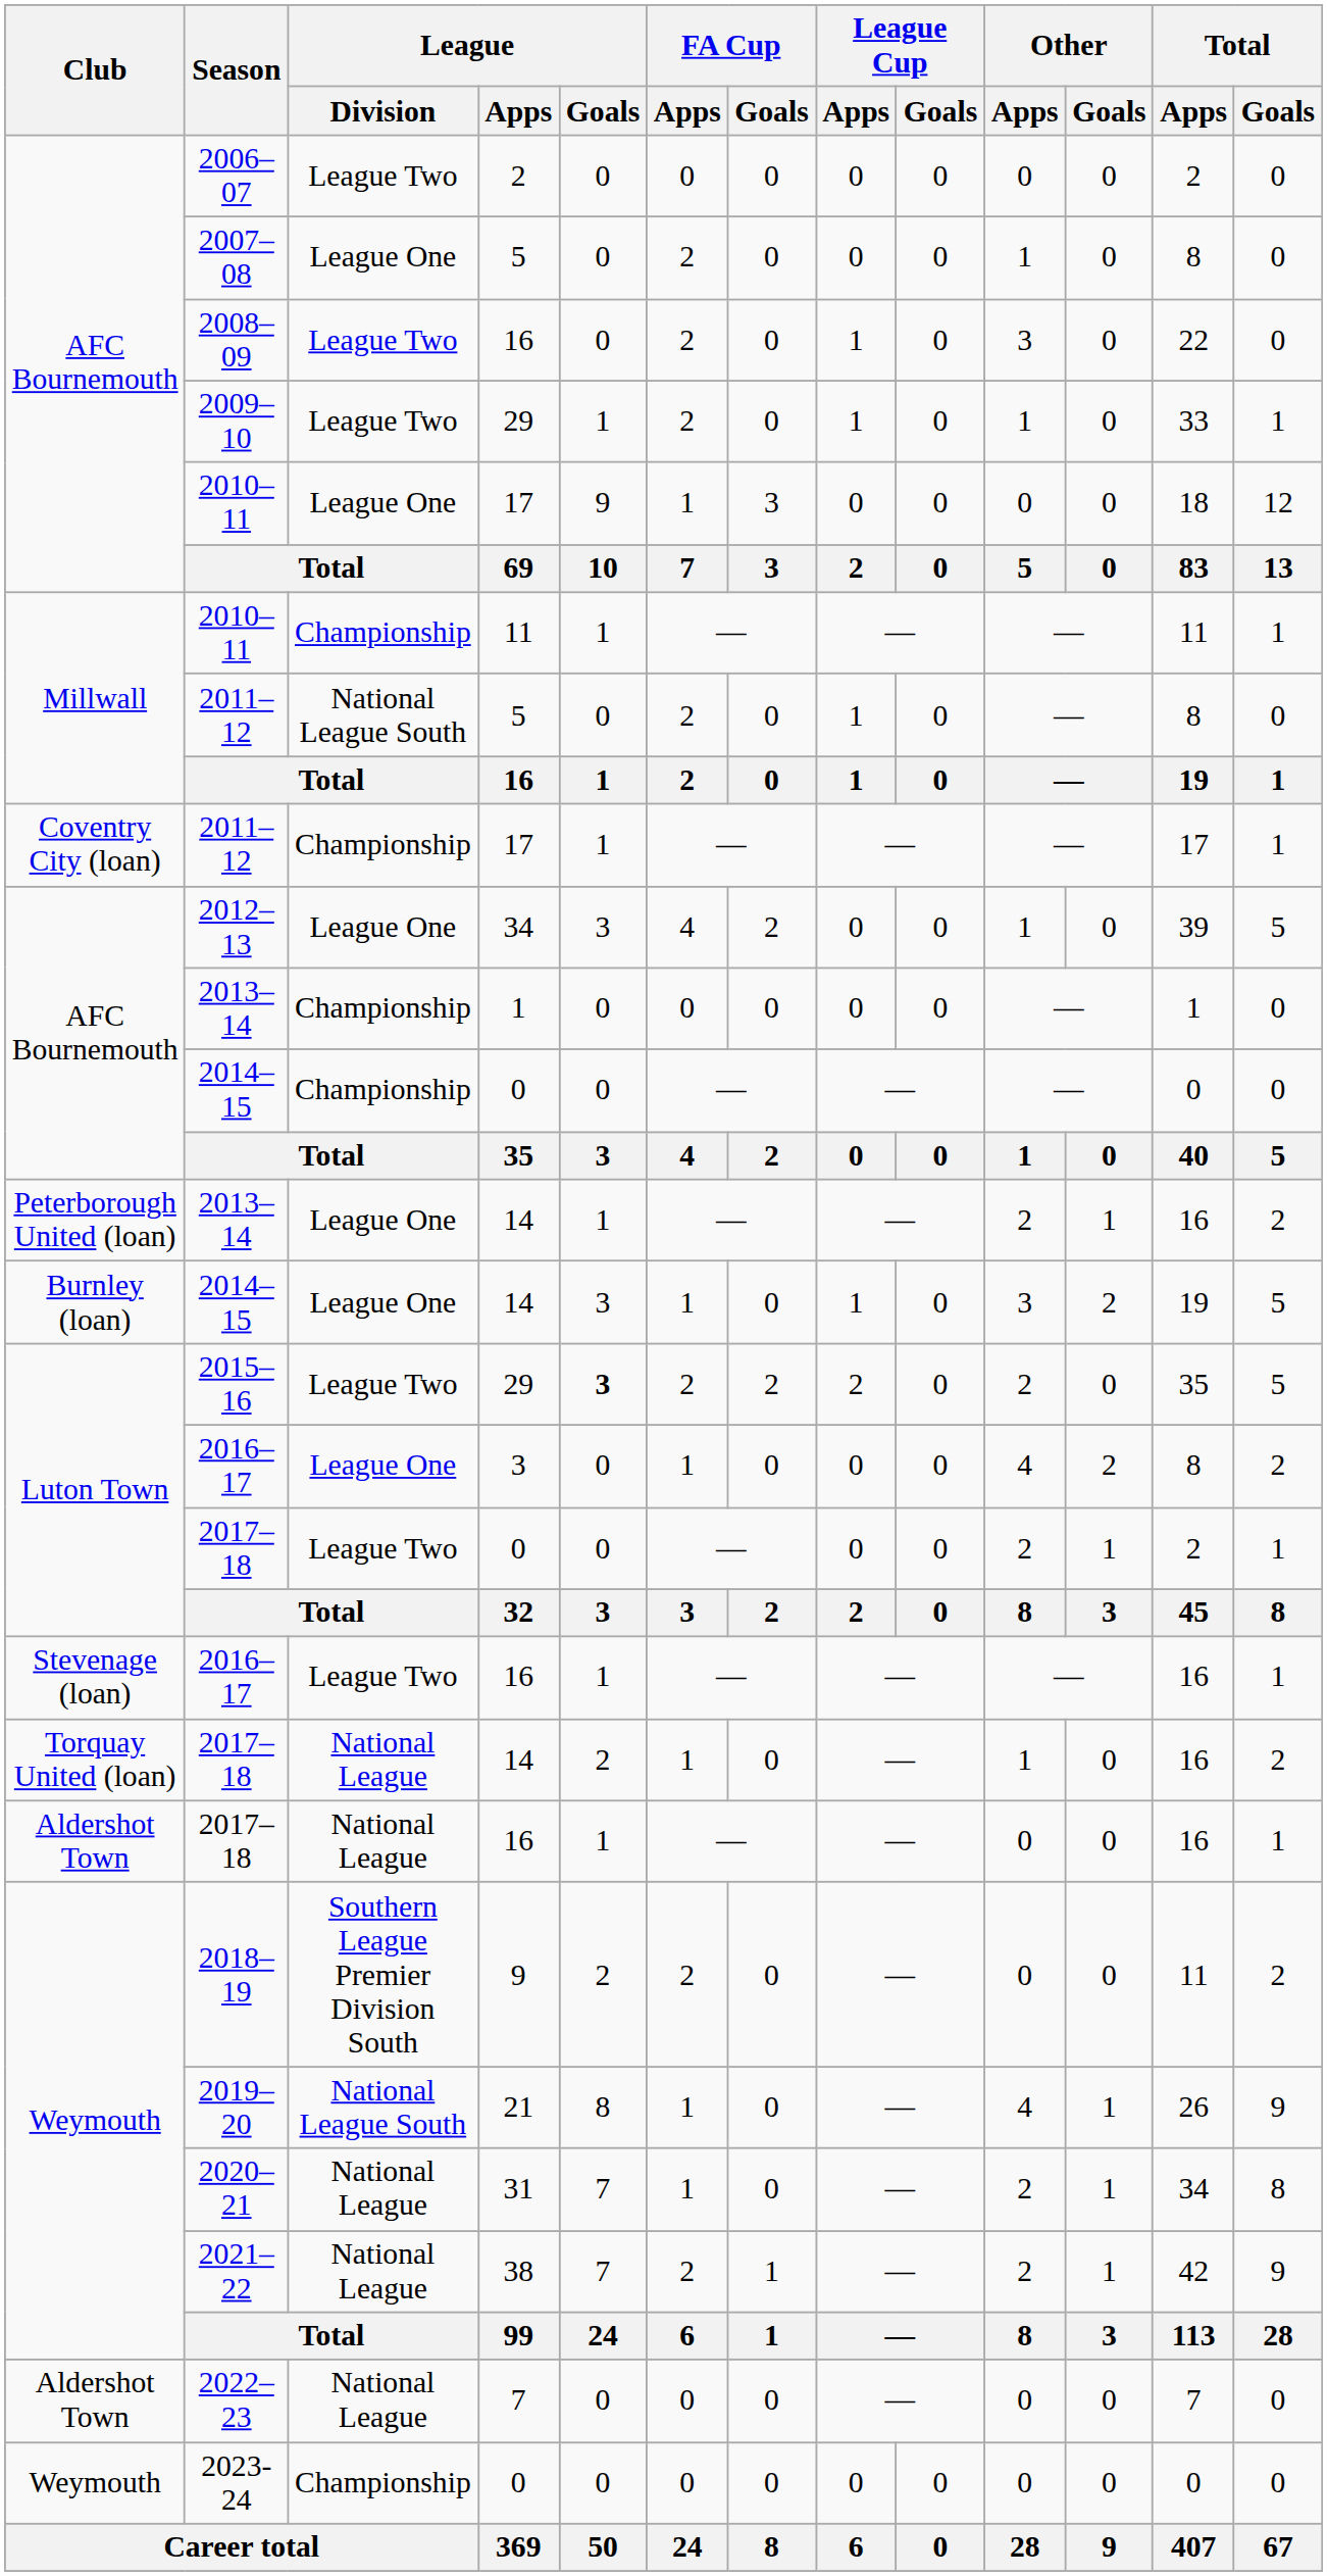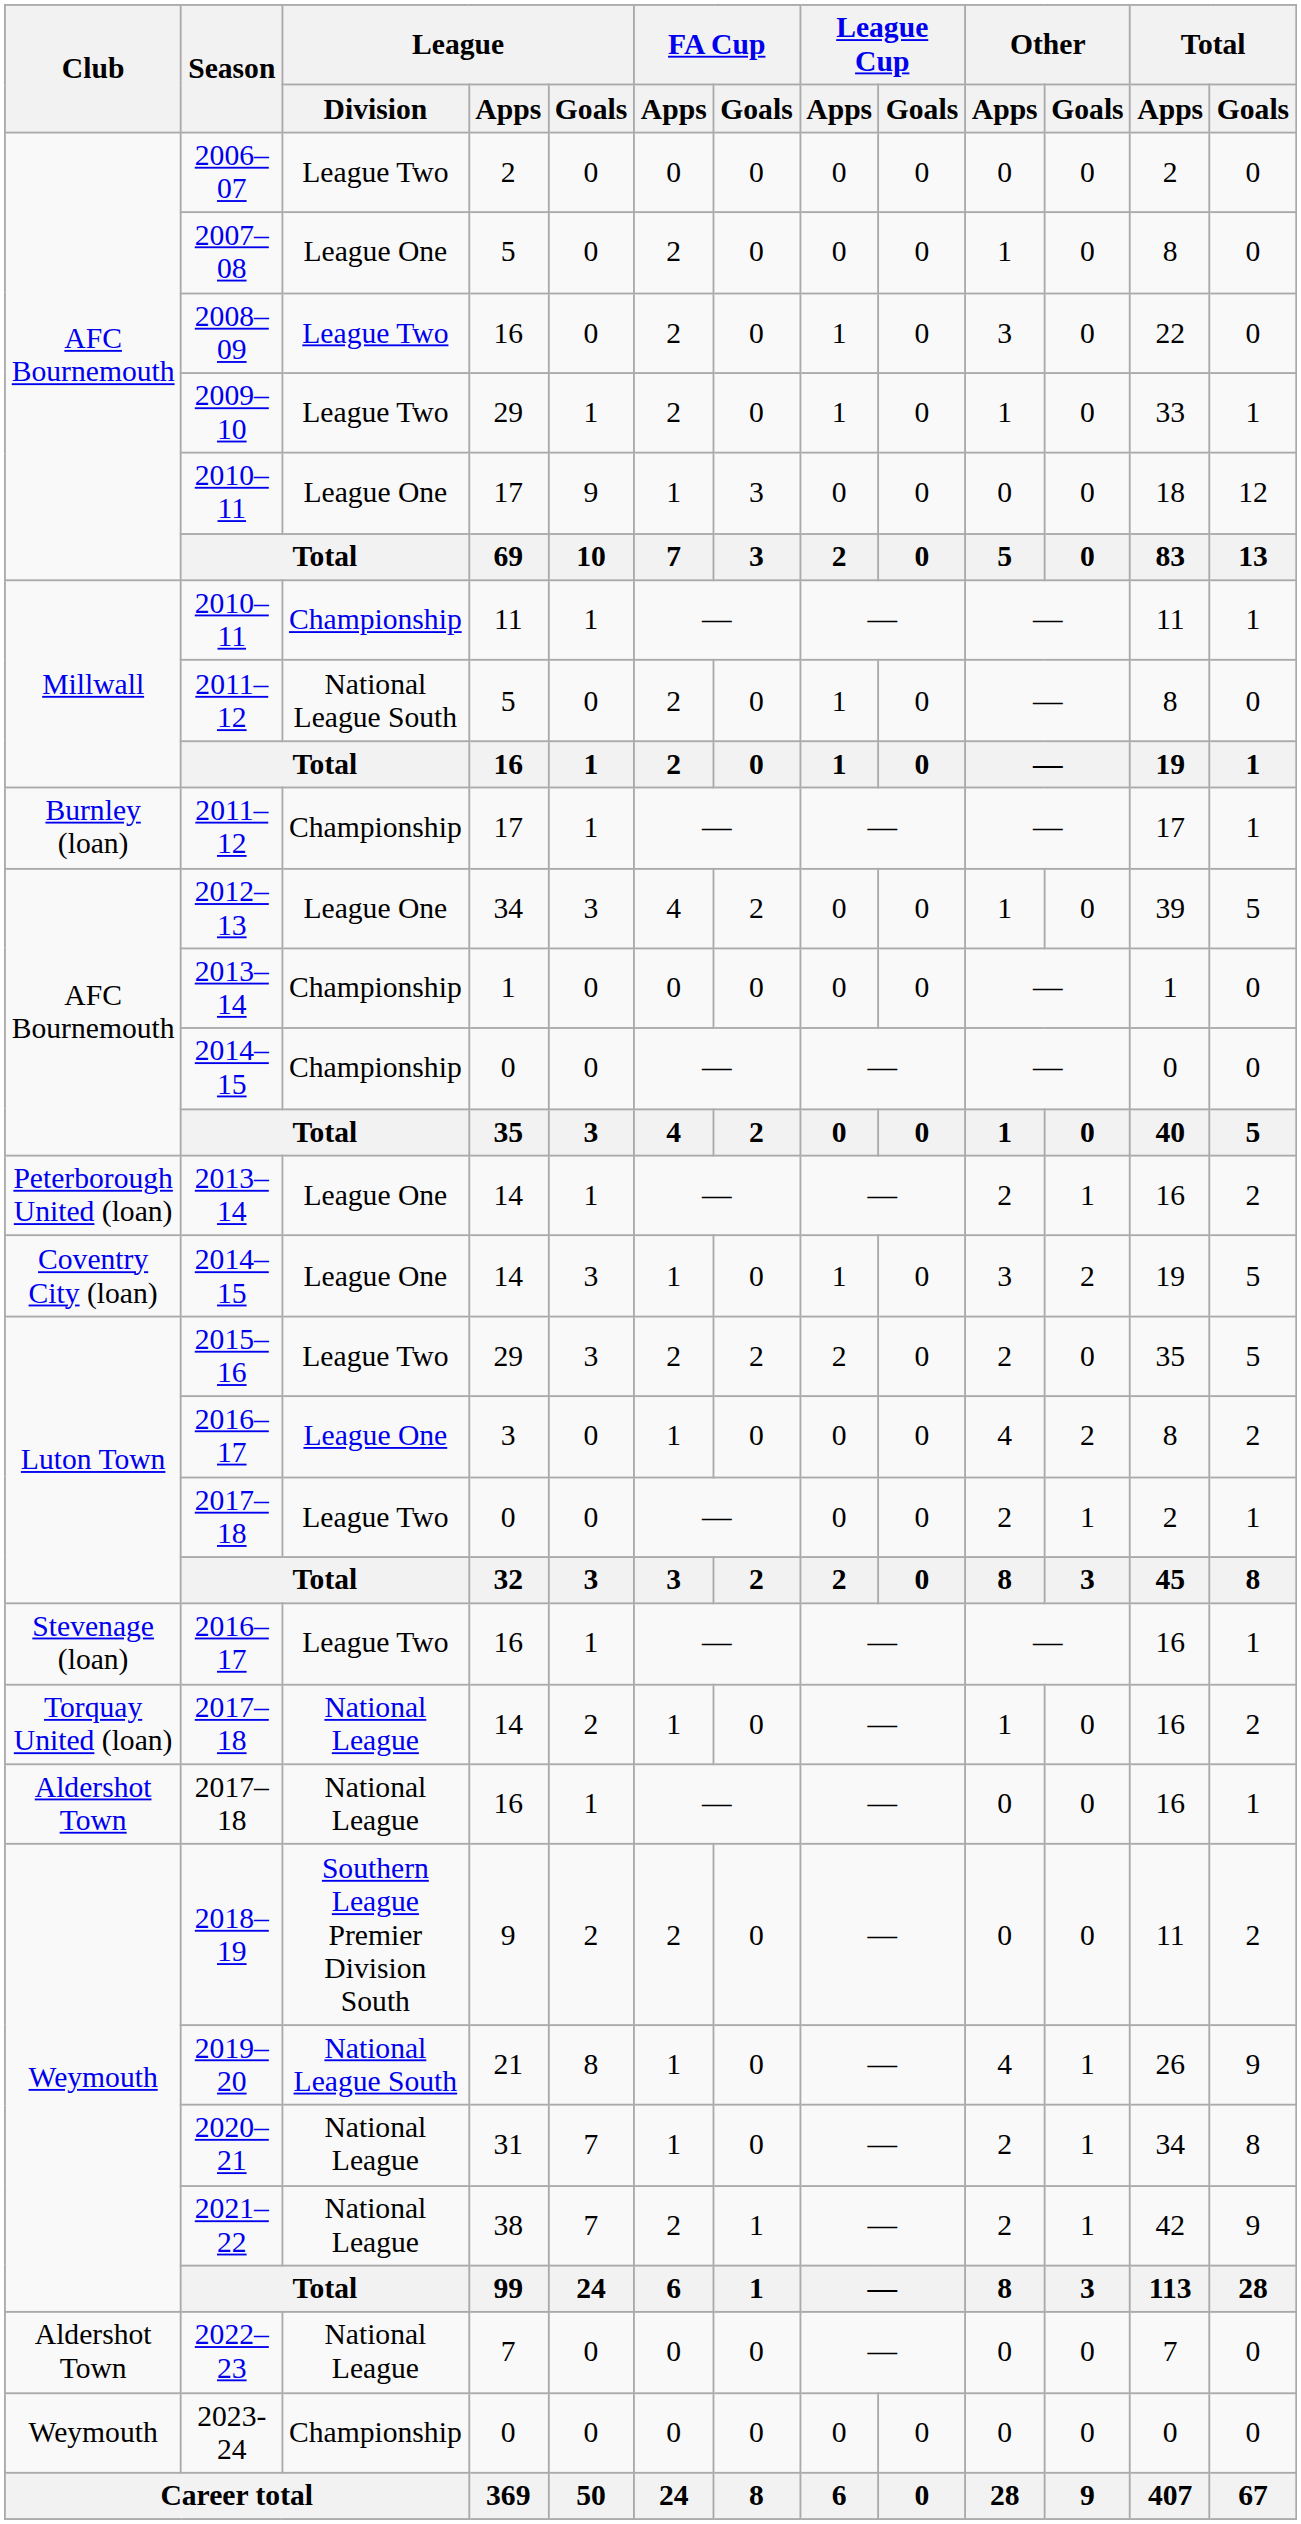 <table class=wikitable style=text-align:center>
 <tr>
 <th rowspan=2>Club</th>
 <th rowspan=2>Season</th>
 <th colspan=3>League</th>
 <th colspan=2><a href='#'>FA Cup</a></th>
 <th colspan=2><a href='#'>League Cup</a></th>
 <th colspan=2>Other</th>
 <th colspan=2>Total</th>
 </tr>
 <tr>
 <th>Division</th>
 <th>Apps</th>
 <th>Goals</th>
 <th>Apps</th>
 <th>Goals</th>
 <th>Apps</th>
 <th>Goals</th>
 <th>Apps</th>
 <th>Goals</th>
 <th>Apps</th>
 <th>Goals</th>
 </tr>
 <tr>
 <td rowspan=6><a href='#'>AFC Bournemouth</a></td>
 <td><a href='#'>2006–07</a></td>
 <td>League Two</td>
 <td>2</td>
 <td>0</td>
 <td>0</td>
 <td>0</td>
 <td>0</td>
 <td>0</td>
 <td>0</td>
 <td>0</td>
 <td>2</td>
 <td>0</td>
 </tr>
 <tr>
 <td><a href='#'>2007–08</a></td>
 <td>League One</td>
 <td>5</td>
 <td>0</td>
 <td>2</td>
 <td>0</td>
 <td>0</td>
 <td>0</td>
 <td>1</td>
 <td>0</td>
 <td>8</td>
 <td>0</td>
 </tr>
 <tr>
 <td><a href='#'>2008–09</a></td>
 <td><a href='#'>League Two</a></td>
 <td>16</td>
 <td>0</td>
 <td>2</td>
 <td>0</td>
 <td>1</td>
 <td>0</td>
 <td>3</td>
 <td>0</td>
 <td>22</td>
 <td>0</td>
 </tr>
 <tr>
 <td><a href='#'>2009–10</a></td>
 <td>League Two</td>
 <td>29</td>
 <td>1</td>
 <td>2</td>
 <td>0</td>
 <td>1</td>
 <td>0</td>
 <td>1</td>
 <td>0</td>
 <td>33</td>
 <td>1</td>
 </tr>
 <tr>
 <td><a href='#'>2010–11</a></td>
 <td>League One</td>
 <td>17</td>
 <td>9</td>
 <td>1</td>
 <td>3</td>
 <td>0</td>
 <td>0</td>
 <td>0</td>
 <td>0</td>
 <td>18</td>
 <td>12</td>
 </tr>
 <tr>
 <th colspan=2>Total</th>
 <th>69</th>
 <th>10</th>
 <th>7</th>
 <th>3</th>
 <th>2</th>
 <th>0</th>
 <th>5</th>
 <th>0</th>
 <th>83</th>
 <th>13</th>
 </tr>
 <tr>
 <td rowspan=3><a href='#'>Millwall</a></td>
 <td><a href='#'>2010–11</a></td>
 <td><a href='#'>Championship</a></td>
 <td>11</td>
 <td>1</td>
 <td colspan=2>—</td>
 <td colspan=2>—</td>
 <td colspan=2>—</td>
 <td>11</td>
 <td>1</td>
 </tr>
 <tr>
 <td><a href='#'>2011–12</a></td>
 <td>National League South</td>
 <td>5</td>
 <td>0</td>
 <td>2</td>
 <td>0</td>
 <td>1</td>
 <td>0</td>
 <td colspan=2>—</td>
 <td>8</td>
 <td>0</td>
 </tr>
 <tr>
 <th colspan=2>Total</th>
 <th>16</th>
 <th>1</th>
 <th>2</th>
 <th>0</th>
 <th>1</th>
 <th>0</th>
 <th colspan=2>—</th>
 <th>19</th>
 <th>1</th>
 </tr>
 <tr>
-<td><a href='#'>Coventry City</a> (loan)</td>
+<td><a href='#'>Burnley</a> (loan)</td>
 <td><a href='#'>2011–12</a></td>
 <td>Championship</td>
 <td>17</td>
 <td>1</td>
 <td colspan=2>—</td>
 <td colspan=2>—</td>
 <td colspan=2>—</td>
 <td>17</td>
 <td>1</td>
 </tr>
 <tr>
 <td rowspan=4>AFC Bournemouth</td>
 <td><a href='#'>2012–13</a></td>
 <td>League One</td>
 <td>34</td>
 <td>3</td>
 <td>4</td>
 <td>2</td>
 <td>0</td>
 <td>0</td>
 <td>1</td>
 <td>0</td>
 <td>39</td>
 <td>5</td>
 </tr>
 <tr>
 <td><a href='#'>2013–14</a></td>
 <td>Championship</td>
 <td>1</td>
 <td>0</td>
 <td>0</td>
 <td>0</td>
 <td>0</td>
 <td>0</td>
 <td colspan=2>—</td>
 <td>1</td>
 <td>0</td>
 </tr>
 <tr>
 <td><a href='#'>2014–15</a></td>
 <td>Championship</td>
 <td>0</td>
 <td>0</td>
 <td colspan=2>—</td>
 <td colspan=2>—</td>
 <td colspan=2>—</td>
 <td>0</td>
 <td>0</td>
 </tr>
 <tr>
 <th colspan=2>Total</th>
 <th>35</th>
 <th>3</th>
 <th>4</th>
 <th>2</th>
 <th>0</th>
 <th>0</th>
 <th>1</th>
 <th>0</th>
 <th>40</th>
 <th>5</th>
 </tr>
 <tr>
 <td><a href='#'>Peterborough United</a> (loan)</td>
 <td><a href='#'>2013–14</a></td>
 <td>League One</td>
 <td>14</td>
 <td>1</td>
 <td colspan=2>—</td>
 <td colspan=2>—</td>
 <td>2</td>
 <td>1</td>
 <td>16</td>
 <td>2</td>
 </tr>
 <tr>
-<td><a href='#'>Burnley</a> (loan)</td>
+<td><a href='#'>Coventry City</a> (loan)</td>
 <td><a href='#'>2014–15</a></td>
 <td>League One</td>
 <td>14</td>
 <td>3</td>
 <td>1</td>
 <td>0</td>
 <td>1</td>
 <td>0</td>
 <td>3</td>
 <td>2</td>
 <td>19</td>
 <td>5</td>
 </tr>
 <tr>
 <td rowspan=4><a href='#'>Luton Town</a></td>
 <td><a href='#'>2015–16</a></td>
 <td>League Two</td>
 <td>29</td>
-<td><strong>3</strong></td>
+<td>3</td>
 <td>2</td>
 <td>2</td>
 <td>2</td>
 <td>0</td>
 <td>2</td>
 <td>0</td>
 <td>35</td>
 <td>5</td>
 </tr>
 <tr>
 <td><a href='#'>2016–17</a></td>
 <td><a href='#'>League One</a></td>
 <td>3</td>
 <td>0</td>
 <td>1</td>
 <td>0</td>
 <td>0</td>
 <td>0</td>
 <td>4</td>
 <td>2</td>
 <td>8</td>
 <td>2</td>
 </tr>
 <tr>
 <td><a href='#'>2017–18</a></td>
 <td>League Two</td>
 <td>0</td>
 <td>0</td>
 <td colspan=2>—</td>
 <td>0</td>
 <td>0</td>
 <td>2</td>
 <td>1</td>
 <td>2</td>
 <td>1</td>
 </tr>
 <tr>
 <th colspan=2>Total</th>
 <th>32</th>
 <th>3</th>
 <th>3</th>
 <th>2</th>
 <th>2</th>
 <th>0</th>
 <th>8</th>
 <th>3</th>
 <th>45</th>
 <th>8</th>
 </tr>
 <tr>
 <td><a href='#'>Stevenage</a> (loan)</td>
 <td><a href='#'>2016–17</a></td>
 <td>League Two</td>
 <td>16</td>
 <td>1</td>
 <td colspan=2>—</td>
 <td colspan=2>—</td>
 <td colspan=2>—</td>
 <td>16</td>
 <td>1</td>
 </tr>
 <tr>
 <td><a href='#'>Torquay United</a> (loan)</td>
 <td><a href='#'>2017–18</a></td>
 <td><a href='#'>National League</a></td>
 <td>14</td>
 <td>2</td>
 <td>1</td>
 <td>0</td>
 <td colspan=2>—</td>
 <td>1</td>
 <td>0</td>
 <td>16</td>
 <td>2</td>
 </tr>
 <tr>
 <td><a href='#'>Aldershot Town</a></td>
 <td>2017–18</td>
 <td>National League</td>
 <td>16</td>
 <td>1</td>
 <td colspan=2>—</td>
 <td colspan=2>—</td>
 <td>0</td>
 <td>0</td>
 <td>16</td>
 <td>1</td>
 </tr>
 <tr>
 <td rowspan=5><a href='#'>Weymouth</a></td>
 <td><a href='#'>2018–19</a></td>
 <td><a href='#'>Southern League</a> Premier Division South</td>
 <td>9</td>
 <td>2</td>
 <td>2</td>
 <td>0</td>
 <td colspan=2>—</td>
 <td>0</td>
 <td>0</td>
 <td>11</td>
 <td>2</td>
 </tr>
 <tr>
 <td><a href='#'>2019–20</a></td>
 <td><a href='#'>National League South</a></td>
 <td>21</td>
 <td>8</td>
 <td>1</td>
 <td>0</td>
 <td colspan=2>—</td>
 <td>4</td>
 <td>1</td>
 <td>26</td>
 <td>9</td>
 </tr>
 <tr>
 <td><a href='#'>2020–21</a></td>
 <td>National League</td>
 <td>31</td>
 <td>7</td>
 <td>1</td>
 <td>0</td>
 <td colspan="2">—</td>
 <td>2</td>
 <td>1</td>
 <td>34</td>
 <td>8</td>
 </tr>
 <tr>
 <td><a href='#'>2021–22</a></td>
 <td>National League</td>
 <td>38</td>
 <td>7</td>
 <td>2</td>
 <td>1</td>
 <td colspan="2">—</td>
 <td>2</td>
 <td>1</td>
 <td>42</td>
 <td>9</td>
 </tr>
 <tr>
 <th colspan=2>Total</th>
 <th>99</th>
 <th>24</th>
 <th>6</th>
 <th>1</th>
 <th colspan=2>—</th>
 <th>8</th>
 <th>3</th>
 <th>113</th>
 <th>28</th>
 </tr>
 <tr>
 <td>Aldershot Town</td>
 <td><a href='#'>2022–23</a></td>
 <td>National League</td>
 <td>7</td>
 <td>0</td>
 <td>0</td>
 <td>0</td>
 <td colspan=2>—</td>
 <td>0</td>
 <td>0</td>
 <td>7</td>
 <td>0</td>
 </tr>
 <tr>
 <td>Weymouth</td>
 <td>2023-24</td>
 <td>Championship</td>
 <td>0</td>
 <td>0</td>
 <td>0</td>
 <td>0</td>
 <td>0</td>
 <td>0</td>
 <td>0</td>
 <td>0</td>
 <td>0</td>
 <td>0</td>
 </tr>
 <tr>
 <th colspan=3>Career total</th>
 <th>369</th>
 <th>50</th>
 <th>24</th>
 <th>8</th>
 <th>6</th>
 <th>0</th>
 <th>28</th>
 <th>9</th>
 <th>407</th>
 <th>67</th>
 </tr>
 </table>
